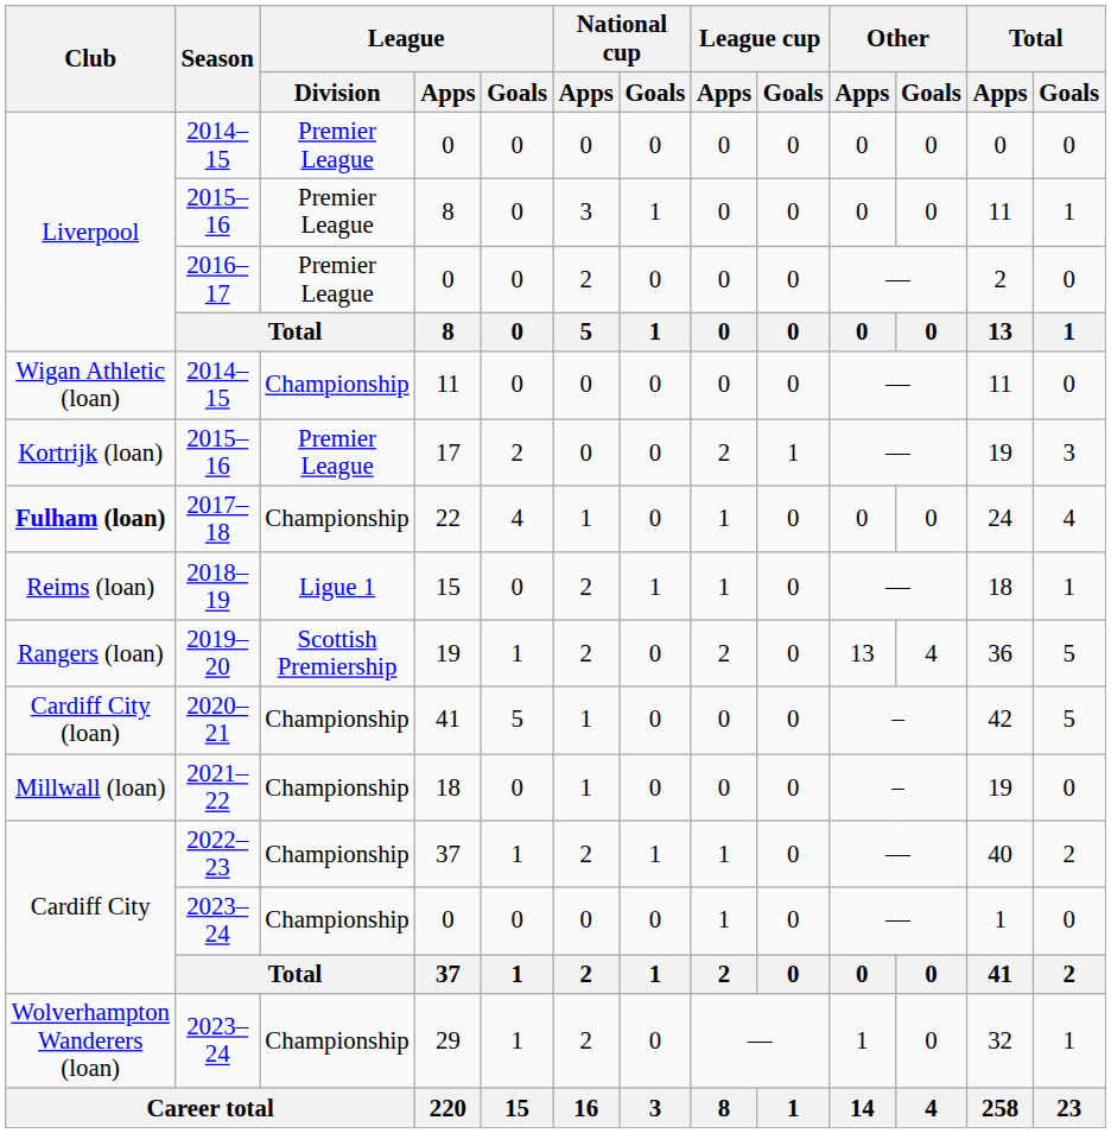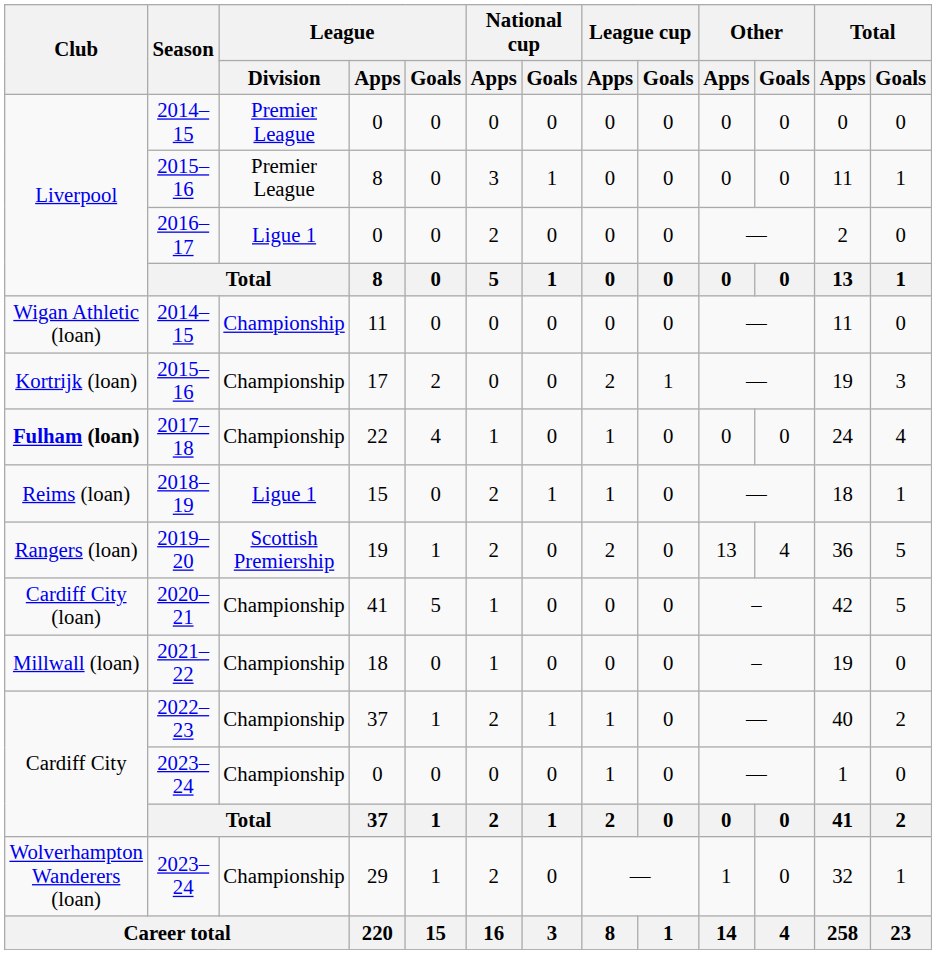 <table class="wikitable" style="text-align:center">
 <tr>
 <th rowspan="2">Club</th>
 <th rowspan="2">Season</th>
 <th colspan="3">League</th>
 <th colspan="2">National cup</th>
 <th colspan="2">League cup</th>
 <th colspan="2">Other</th>
 <th colspan="2">Total</th>
 </tr>
 <tr>
 <th>Division</th>
 <th>Apps</th>
 <th>Goals</th>
 <th>Apps</th>
 <th>Goals</th>
 <th>Apps</th>
 <th>Goals</th>
 <th>Apps</th>
 <th>Goals</th>
 <th>Apps</th>
 <th>Goals</th>
 </tr>
 <tr>
 <td rowspan="4"><a href='#'>Liverpool</a></td>
 <td><a href='#'>2014–15</a></td>
 <td><a href='#'>Premier League</a></td>
 <td>0</td>
 <td>0</td>
 <td>0</td>
 <td>0</td>
 <td>0</td>
 <td>0</td>
 <td>0</td>
 <td>0</td>
 <td>0</td>
 <td>0</td>
 </tr>
 <tr>
 <td><a href='#'>2015–16</a></td>
 <td>Premier League</td>
 <td>8</td>
 <td>0</td>
 <td>3</td>
 <td>1</td>
 <td>0</td>
 <td>0</td>
 <td>0</td>
 <td>0</td>
 <td>11</td>
 <td>1</td>
 </tr>
 <tr>
 <td><a href='#'>2016–17</a></td>
-<td>Premier League</td>
+<td><a href='#'>Ligue 1</a></td>
 <td>0</td>
 <td>0</td>
 <td>2</td>
 <td>0</td>
 <td>0</td>
 <td>0</td>
 <td colspan=2>—</td>
 <td>2</td>
 <td>0</td>
 </tr>
 <tr>
 <th colspan="2">Total</th>
 <th>8</th>
 <th>0</th>
 <th>5</th>
 <th>1</th>
 <th>0</th>
 <th>0</th>
 <th>0</th>
 <th>0</th>
 <th>13</th>
 <th>1</th>
 </tr>
 <tr>
 <td><a href='#'>Wigan Athletic</a> (loan)</td>
 <td><a href='#'>2014–15</a></td>
 <td><a href='#'>Championship</a></td>
 <td>11</td>
 <td>0</td>
 <td>0</td>
 <td>0</td>
 <td>0</td>
 <td>0</td>
 <td colspan="2">—</td>
 <td>11</td>
 <td>0</td>
 </tr>
 <tr>
 <td><a href='#'>Kortrijk</a> (loan)</td>
 <td><a href='#'>2015–16</a></td>
-<td><a href='#'>Premier League</a></td>
+<td>Championship</td>
 <td>17</td>
 <td>2</td>
 <td>0</td>
 <td>0</td>
 <td>2</td>
 <td>1</td>
 <td colspan="2">—</td>
 <td>19</td>
 <td>3</td>
 </tr>
 <tr>
 <td><strong><a href='#'>Fulham</a> (loan)</strong></td>
 <td><a href='#'>2017–18</a></td>
 <td>Championship</td>
 <td>22</td>
 <td>4</td>
 <td>1</td>
 <td>0</td>
 <td>1</td>
 <td>0</td>
 <td>0</td>
 <td>0</td>
 <td>24</td>
 <td>4</td>
 </tr>
 <tr>
 <td><a href='#'>Reims</a> (loan)</td>
 <td><a href='#'>2018–19</a></td>
 <td><a href='#'>Ligue 1</a></td>
 <td>15</td>
 <td>0</td>
 <td>2</td>
 <td>1</td>
 <td>1</td>
 <td>0</td>
 <td colspan="2">—</td>
 <td>18</td>
 <td>1</td>
 </tr>
 <tr>
 <td><a href='#'>Rangers</a> (loan)</td>
 <td><a href='#'>2019–20</a></td>
 <td><a href='#'>Scottish Premiership</a></td>
 <td>19</td>
 <td>1</td>
 <td>2</td>
 <td>0</td>
 <td>2</td>
 <td>0</td>
 <td>13</td>
 <td>4</td>
 <td>36</td>
 <td>5</td>
 </tr>
 <tr>
 <td><a href='#'>Cardiff City</a> (loan)</td>
 <td><a href='#'>2020–21</a></td>
 <td>Championship</td>
 <td>41</td>
 <td>5</td>
 <td>1</td>
 <td>0</td>
 <td>0</td>
 <td>0</td>
 <td colspan=2>–</td>
 <td>42</td>
 <td>5</td>
 </tr>
 <tr>
 <td><a href='#'>Millwall</a> (loan)</td>
 <td><a href='#'>2021–22</a></td>
 <td>Championship</td>
 <td>18</td>
 <td>0</td>
 <td>1</td>
 <td>0</td>
 <td>0</td>
 <td>0</td>
 <td colspan=2>–</td>
 <td>19</td>
 <td>0</td>
 </tr>
 <tr>
 <td rowspan="3">Cardiff City</td>
 <td><a href='#'>2022–23</a></td>
 <td>Championship</td>
 <td>37</td>
 <td>1</td>
 <td>2</td>
 <td>1</td>
 <td>1</td>
 <td>0</td>
 <td colspan=2>—</td>
 <td>40</td>
 <td>2</td>
 </tr>
 <tr>
 <td><a href='#'>2023–24</a></td>
 <td>Championship</td>
 <td>0</td>
 <td>0</td>
 <td>0</td>
 <td>0</td>
 <td>1</td>
 <td>0</td>
 <td colspan=2>—</td>
 <td>1</td>
 <td>0</td>
 </tr>
 <tr>
 <th colspan="2">Total</th>
 <th>37</th>
 <th>1</th>
 <th>2</th>
 <th>1</th>
 <th>2</th>
 <th>0</th>
 <th>0</th>
 <th>0</th>
 <th>41</th>
 <th>2</th>
 </tr>
 <tr>
 <td><a href='#'>Wolverhampton Wanderers</a> (loan)</td>
 <td><a href='#'>2023–24</a></td>
 <td>Championship</td>
 <td>29</td>
 <td>1</td>
 <td>2</td>
 <td>0</td>
 <td colspan="2">—</td>
 <td>1</td>
 <td>0</td>
 <td>32</td>
 <td>1</td>
 </tr>
 <tr>
 <th colspan="3">Career total</th>
 <th>220</th>
 <th>15</th>
 <th>16</th>
 <th>3</th>
 <th>8</th>
 <th>1</th>
 <th>14</th>
 <th>4</th>
 <th>258</th>
 <th>23</th>
 </tr>
 </table>
